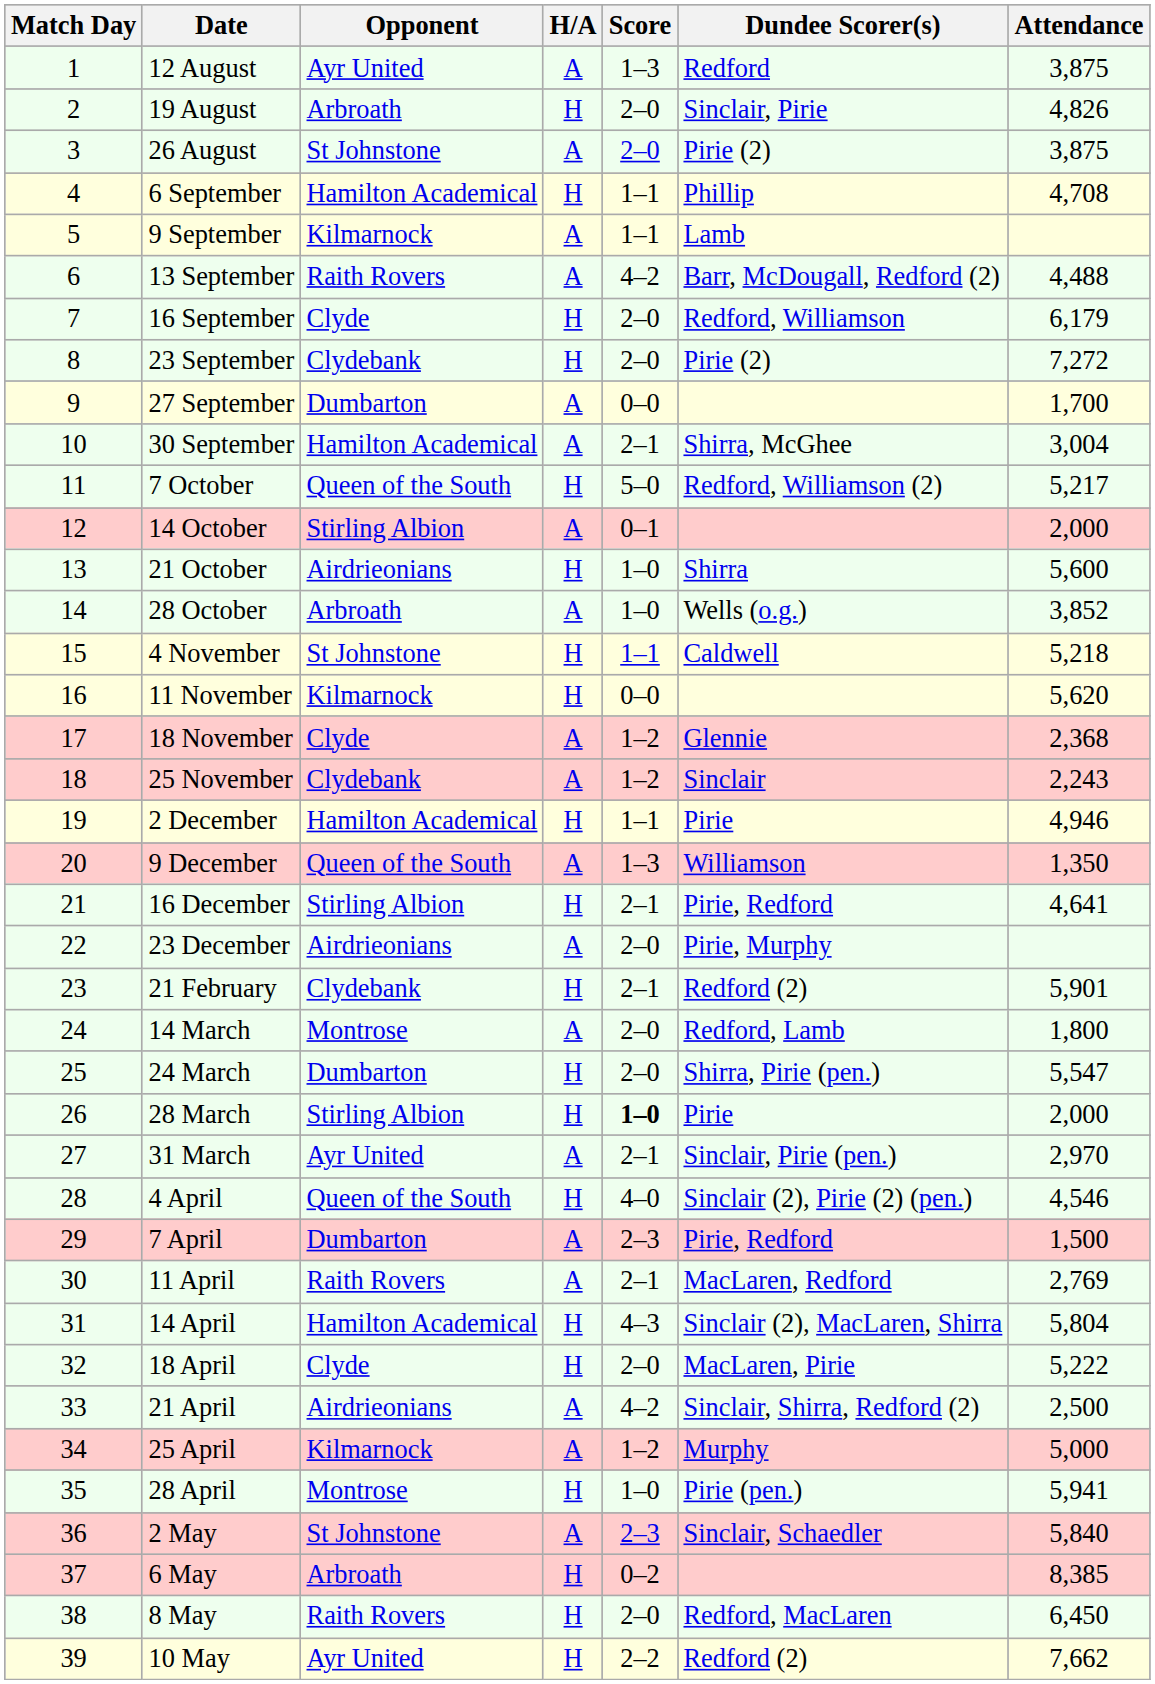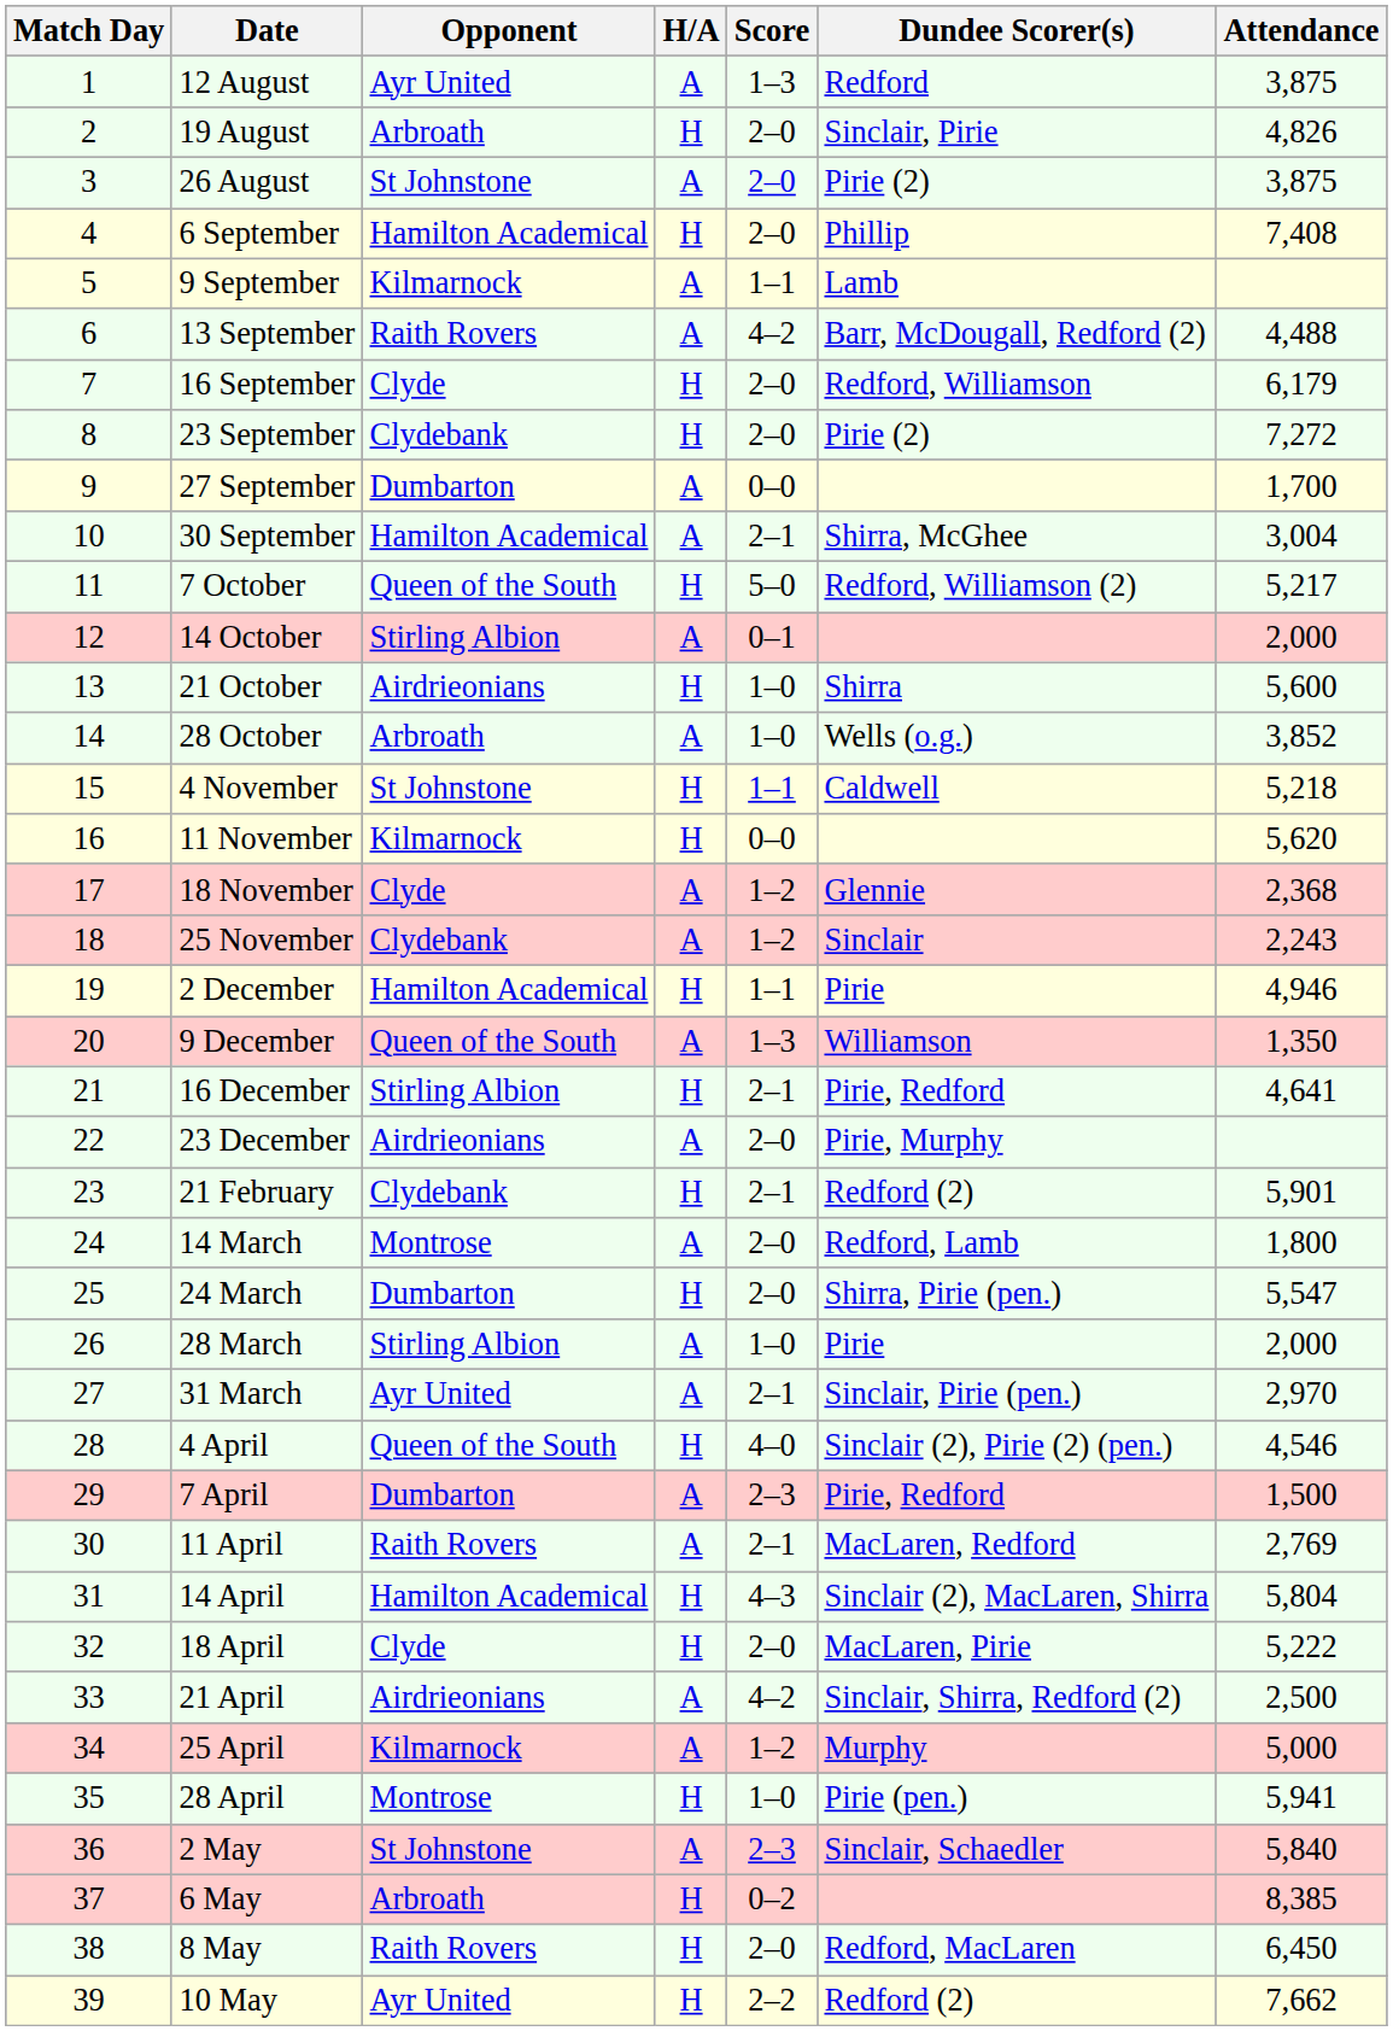 <table class="wikitable" style="text-align:center">
 <tr>
 <th>Match Day</th>
 <th>Date</th>
 <th>Opponent</th>
 <th>H/A</th>
 <th>Score</th>
 <th>Dundee Scorer(s)</th>
 <th>Attendance</th>
 </tr>
 <tr bgcolor="#EEFFEE">
 <td>1</td>
 <td align="left">12 August</td>
 <td align="left"><a href='#'>Ayr United</a></td>
 <td><a href='#'>A</a></td>
 <td>1–3</td>
 <td align="left"><a href='#'>Redford</a></td>
 <td>3,875</td>
 </tr>
 <tr bgcolor="#EEFFEE">
 <td>2</td>
 <td align="left">19 August</td>
 <td align="left"><a href='#'>Arbroath</a></td>
 <td><a href='#'>H</a></td>
 <td>2–0</td>
 <td align="left"><a href='#'>Sinclair</a>, <a href='#'>Pirie</a></td>
 <td>4,826</td>
 </tr>
 <tr bgcolor="#EEFFEE">
 <td>3</td>
 <td align="left">26 August</td>
 <td align="left"><a href='#'>St Johnstone</a></td>
 <td><a href='#'>A</a></td>
 <td><a href='#'>2–0</a></td>
 <td align="left"><a href='#'>Pirie</a> (2)</td>
 <td>3,875</td>
 </tr>
 <tr bgcolor="#FFFFDD">
 <td>4</td>
 <td align="left">6 September</td>
 <td align="left"><a href='#'>Hamilton Academical</a></td>
 <td><a href='#'>H</a></td>
-<td>1–1</td>
+<td>2–0</td>
 <td align="left"><a href='#'>Phillip</a></td>
-<td>4,708</td>
+<td>7,408</td>
 </tr>
 <tr bgcolor="#FFFFDD">
 <td>5</td>
 <td align="left">9 September</td>
 <td align="left"><a href='#'>Kilmarnock</a></td>
 <td><a href='#'>A</a></td>
 <td>1–1</td>
 <td align="left"><a href='#'>Lamb</a></td>
 <td></td>
 </tr>
 <tr bgcolor="#EEFFEE">
 <td>6</td>
 <td align="left">13 September</td>
 <td align="left"><a href='#'>Raith Rovers</a></td>
 <td><a href='#'>A</a></td>
 <td>4–2</td>
 <td align="left"><a href='#'>Barr</a>, <a href='#'>McDougall</a>, <a href='#'>Redford</a> (2)</td>
 <td>4,488</td>
 </tr>
 <tr bgcolor="#EEFFEE">
 <td>7</td>
 <td align="left">16 September</td>
 <td align="left"><a href='#'>Clyde</a></td>
 <td><a href='#'>H</a></td>
 <td>2–0</td>
 <td align="left"><a href='#'>Redford</a>, <a href='#'>Williamson</a></td>
 <td>6,179</td>
 </tr>
 <tr bgcolor="#EEFFEE">
 <td>8</td>
 <td align="left">23 September</td>
 <td align="left"><a href='#'>Clydebank</a></td>
 <td><a href='#'>H</a></td>
 <td>2–0</td>
 <td align="left"><a href='#'>Pirie</a> (2)</td>
 <td>7,272</td>
 </tr>
 <tr bgcolor="#FFFFDD">
 <td>9</td>
 <td align="left">27 September</td>
 <td align="left"><a href='#'>Dumbarton</a></td>
 <td><a href='#'>A</a></td>
 <td>0–0</td>
 <td align="left"></td>
 <td>1,700</td>
 </tr>
 <tr bgcolor="#EEFFEE">
 <td>10</td>
 <td align="left">30 September</td>
 <td align="left"><a href='#'>Hamilton Academical</a></td>
 <td><a href='#'>A</a></td>
 <td>2–1</td>
 <td align="left"><a href='#'>Shirra</a>, McGhee</td>
 <td>3,004</td>
 </tr>
 <tr bgcolor="#EEFFEE">
 <td>11</td>
 <td align="left">7 October</td>
 <td align="left"><a href='#'>Queen of the South</a></td>
 <td><a href='#'>H</a></td>
 <td>5–0</td>
 <td align="left"><a href='#'>Redford</a>, <a href='#'>Williamson</a> (2)</td>
 <td>5,217</td>
 </tr>
 <tr bgcolor="#FFCCCC">
 <td>12</td>
 <td align="left">14 October</td>
 <td align="left"><a href='#'>Stirling Albion</a></td>
 <td><a href='#'>A</a></td>
 <td>0–1</td>
 <td align="left"></td>
 <td>2,000</td>
 </tr>
 <tr bgcolor="#EEFFEE">
 <td>13</td>
 <td align="left">21 October</td>
 <td align="left"><a href='#'>Airdrieonians</a></td>
 <td><a href='#'>H</a></td>
 <td>1–0</td>
 <td align="left"><a href='#'>Shirra</a></td>
 <td>5,600</td>
 </tr>
 <tr bgcolor="#EEFFEE">
 <td>14</td>
 <td align="left">28 October</td>
 <td align="left"><a href='#'>Arbroath</a></td>
 <td><a href='#'>A</a></td>
 <td>1–0</td>
 <td align="left">Wells (<a href='#'>o.g.</a>)</td>
 <td>3,852</td>
 </tr>
 <tr bgcolor="#FFFFDD">
 <td>15</td>
 <td align="left">4 November</td>
 <td align="left"><a href='#'>St Johnstone</a></td>
 <td><a href='#'>H</a></td>
 <td><a href='#'>1–1</a></td>
 <td align="left"><a href='#'>Caldwell</a></td>
 <td>5,218</td>
 </tr>
 <tr bgcolor="#FFFFDD">
 <td>16</td>
 <td align="left">11 November</td>
 <td align="left"><a href='#'>Kilmarnock</a></td>
 <td><a href='#'>H</a></td>
 <td>0–0</td>
 <td align="left"></td>
 <td>5,620</td>
 </tr>
 <tr bgcolor="#FFCCCC">
 <td>17</td>
 <td align="left">18 November</td>
 <td align="left"><a href='#'>Clyde</a></td>
 <td><a href='#'>A</a></td>
 <td>1–2</td>
 <td align="left"><a href='#'>Glennie</a></td>
 <td>2,368</td>
 </tr>
 <tr bgcolor="#FFCCCC">
 <td>18</td>
 <td align="left">25 November</td>
 <td align="left"><a href='#'>Clydebank</a></td>
 <td><a href='#'>A</a></td>
 <td>1–2</td>
 <td align="left"><a href='#'>Sinclair</a></td>
 <td>2,243</td>
 </tr>
 <tr bgcolor="#FFFFDD">
 <td>19</td>
 <td align="left">2 December</td>
 <td align="left"><a href='#'>Hamilton Academical</a></td>
 <td><a href='#'>H</a></td>
 <td>1–1</td>
 <td align="left"><a href='#'>Pirie</a></td>
 <td>4,946</td>
 </tr>
 <tr bgcolor="#FFCCCC">
 <td>20</td>
 <td align="left">9 December</td>
 <td align="left"><a href='#'>Queen of the South</a></td>
 <td><a href='#'>A</a></td>
 <td>1–3</td>
 <td align="left"><a href='#'>Williamson</a></td>
 <td>1,350</td>
 </tr>
 <tr bgcolor="#EEFFEE">
 <td>21</td>
 <td align="left">16 December</td>
 <td align="left"><a href='#'>Stirling Albion</a></td>
 <td><a href='#'>H</a></td>
 <td>2–1</td>
 <td align="left"><a href='#'>Pirie</a>, <a href='#'>Redford</a></td>
 <td>4,641</td>
 </tr>
 <tr bgcolor="#EEFFEE">
 <td>22</td>
 <td align="left">23 December</td>
 <td align="left"><a href='#'>Airdrieonians</a></td>
 <td><a href='#'>A</a></td>
 <td>2–0</td>
 <td align="left"><a href='#'>Pirie</a>, <a href='#'>Murphy</a></td>
 <td></td>
 </tr>
 <tr bgcolor="#EEFFEE">
 <td>23</td>
 <td align="left">21 February</td>
 <td align="left"><a href='#'>Clydebank</a></td>
 <td><a href='#'>H</a></td>
 <td>2–1</td>
 <td align="left"><a href='#'>Redford</a> (2)</td>
 <td>5,901</td>
 </tr>
 <tr bgcolor="#EEFFEE">
 <td>24</td>
 <td align="left">14 March</td>
 <td align="left"><a href='#'>Montrose</a></td>
 <td><a href='#'>A</a></td>
 <td>2–0</td>
 <td align="left"><a href='#'>Redford</a>, <a href='#'>Lamb</a></td>
 <td>1,800</td>
 </tr>
 <tr bgcolor="#EEFFEE">
 <td>25</td>
 <td align="left">24 March</td>
 <td align="left"><a href='#'>Dumbarton</a></td>
 <td><a href='#'>H</a></td>
 <td>2–0</td>
 <td align="left"><a href='#'>Shirra</a>, <a href='#'>Pirie</a> (<a href='#'>pen.</a>)</td>
 <td>5,547</td>
 </tr>
 <tr bgcolor="#EEFFEE">
 <td>26</td>
 <td align="left">28 March</td>
 <td align="left"><a href='#'>Stirling Albion</a></td>
-<td><a href='#'>H</a></td>
-<td><strong>1–0</strong></td>
+<td><a href='#'>A</a></td>
+<td>1–0</td>
 <td align="left"><a href='#'>Pirie</a></td>
 <td>2,000</td>
 </tr>
 <tr bgcolor="#EEFFEE">
 <td>27</td>
 <td align="left">31 March</td>
 <td align="left"><a href='#'>Ayr United</a></td>
 <td><a href='#'>A</a></td>
 <td>2–1</td>
 <td align="left"><a href='#'>Sinclair</a>, <a href='#'>Pirie</a> (<a href='#'>pen.</a>)</td>
 <td>2,970</td>
 </tr>
 <tr bgcolor="#EEFFEE">
 <td>28</td>
 <td align="left">4 April</td>
 <td align="left"><a href='#'>Queen of the South</a></td>
 <td><a href='#'>H</a></td>
 <td>4–0</td>
 <td align="left"><a href='#'>Sinclair</a> (2), <a href='#'>Pirie</a> (2) (<a href='#'>pen.</a>)</td>
 <td>4,546</td>
 </tr>
 <tr bgcolor="#FFCCCC">
 <td>29</td>
 <td align="left">7 April</td>
 <td align="left"><a href='#'>Dumbarton</a></td>
 <td><a href='#'>A</a></td>
 <td>2–3</td>
 <td align="left"><a href='#'>Pirie</a>, <a href='#'>Redford</a></td>
 <td>1,500</td>
 </tr>
 <tr bgcolor="#EEFFEE">
 <td>30</td>
 <td align="left">11 April</td>
 <td align="left"><a href='#'>Raith Rovers</a></td>
 <td><a href='#'>A</a></td>
 <td>2–1</td>
 <td align="left"><a href='#'>MacLaren</a>, <a href='#'>Redford</a></td>
 <td>2,769</td>
 </tr>
 <tr bgcolor="#EEFFEE">
 <td>31</td>
 <td align="left">14 April</td>
 <td align="left"><a href='#'>Hamilton Academical</a></td>
 <td><a href='#'>H</a></td>
 <td>4–3</td>
 <td align="left"><a href='#'>Sinclair</a> (2), <a href='#'>MacLaren</a>, <a href='#'>Shirra</a></td>
 <td>5,804</td>
 </tr>
 <tr bgcolor="#EEFFEE">
 <td>32</td>
 <td align="left">18 April</td>
 <td align="left"><a href='#'>Clyde</a></td>
 <td><a href='#'>H</a></td>
 <td>2–0</td>
 <td align="left"><a href='#'>MacLaren</a>, <a href='#'>Pirie</a></td>
 <td>5,222</td>
 </tr>
 <tr bgcolor="#EEFFEE">
 <td>33</td>
 <td align="left">21 April</td>
 <td align="left"><a href='#'>Airdrieonians</a></td>
 <td><a href='#'>A</a></td>
 <td>4–2</td>
 <td align="left"><a href='#'>Sinclair</a>, <a href='#'>Shirra</a>, <a href='#'>Redford</a> (2)</td>
 <td>2,500</td>
 </tr>
 <tr bgcolor="#FFCCCC">
 <td>34</td>
 <td align="left">25 April</td>
 <td align="left"><a href='#'>Kilmarnock</a></td>
 <td><a href='#'>A</a></td>
 <td>1–2</td>
 <td align="left"><a href='#'>Murphy</a></td>
 <td>5,000</td>
 </tr>
 <tr bgcolor="#EEFFEE">
 <td>35</td>
 <td align="left">28 April</td>
 <td align="left"><a href='#'>Montrose</a></td>
 <td><a href='#'>H</a></td>
 <td>1–0</td>
 <td align="left"><a href='#'>Pirie</a> (<a href='#'>pen.</a>)</td>
 <td>5,941</td>
 </tr>
 <tr bgcolor="#FFCCCC">
 <td>36</td>
 <td align="left">2 May</td>
 <td align="left"><a href='#'>St Johnstone</a></td>
 <td><a href='#'>A</a></td>
 <td><a href='#'>2–3</a></td>
 <td align="left"><a href='#'>Sinclair</a>, <a href='#'>Schaedler</a></td>
 <td>5,840</td>
 </tr>
 <tr bgcolor="#FFCCCC">
 <td>37</td>
 <td align="left">6 May</td>
 <td align="left"><a href='#'>Arbroath</a></td>
 <td><a href='#'>H</a></td>
 <td>0–2</td>
 <td align="left"></td>
 <td>8,385</td>
 </tr>
 <tr bgcolor="#EEFFEE">
 <td>38</td>
 <td align="left">8 May</td>
 <td align="left"><a href='#'>Raith Rovers</a></td>
 <td><a href='#'>H</a></td>
 <td>2–0</td>
 <td align="left"><a href='#'>Redford</a>, <a href='#'>MacLaren</a></td>
 <td>6,450</td>
 </tr>
 <tr bgcolor="#FFFFDD">
 <td>39</td>
 <td align="left">10 May</td>
 <td align="left"><a href='#'>Ayr United</a></td>
 <td><a href='#'>H</a></td>
 <td>2–2</td>
 <td align="left"><a href='#'>Redford</a> (2)</td>
 <td>7,662</td>
 </tr>
 </table>
